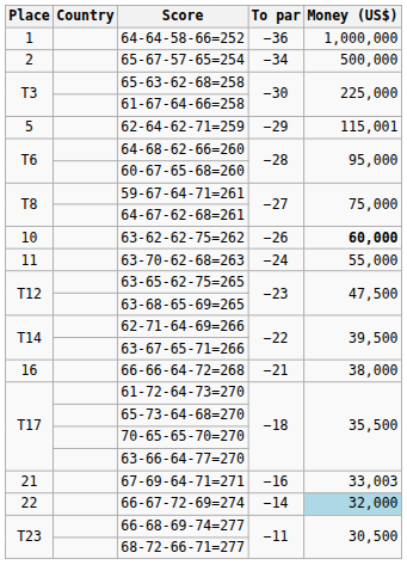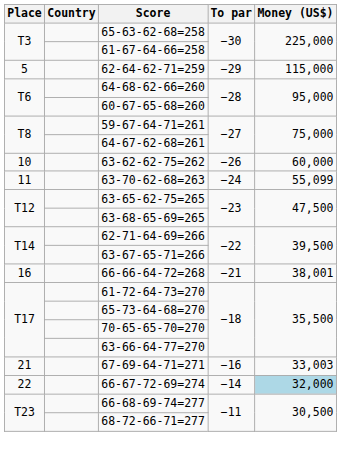 <table class="wikitable" style="font-size:95%;">
 <tr>
 <th>Place</th>
 <th>Country</th>
 <th>Score</th>
 <th>To par</th>
 <th>Money (US$)</th>
-</tr>
-<tr>
-<td align=center>1</td>
-<td></td>
-<td>64-64-58-66=252</td>
-<td align=center>−36</td>
-<td align=right>1,000,000</td>
-</tr>
-<tr>
-<td align=center>2</td>
-<td></td>
-<td>65-67-57-65=254</td>
-<td align=center>−34</td>
-<td align=right>500,000</td>
 </tr>
 <tr>
 <td align=center rowspan=2>T3</td>
 <td></td>
 <td>65-63-62-68=258</td>
 <td align=center rowspan=2>−30</td>
 <td align=right rowspan=2>225,000</td>
 </tr>
 <tr>
 <td></td>
 <td>61-67-64-66=258</td>
 </tr>
 <tr>
 <td align=center>5</td>
 <td></td>
 <td>62-64-62-71=259</td>
 <td align=center>−29</td>
-<td align=right>115,001</td>
+<td align=right>115,000</td>
 </tr>
 <tr>
 <td align=center rowspan=2>T6</td>
 <td></td>
 <td>64-68-62-66=260</td>
 <td align=center rowspan=2>−28</td>
 <td align=right rowspan=2>95,000</td>
 </tr>
 <tr>
 <td></td>
 <td>60-67-65-68=260</td>
 </tr>
 <tr>
 <td align=center rowspan=2>T8</td>
 <td></td>
 <td>59-67-64-71=261</td>
 <td align=center rowspan=2>−27</td>
 <td align=right rowspan=2>75,000</td>
 </tr>
 <tr>
 <td></td>
 <td>64-67-62-68=261</td>
 </tr>
 <tr>
 <td align=center>10</td>
 <td></td>
 <td>63-62-62-75=262</td>
 <td align=center>−26</td>
-<td align=right><strong>60,000</strong></td>
+<td align=right>60,000</td>
 </tr>
 <tr>
 <td align=center>11</td>
 <td></td>
 <td>63-70-62-68=263</td>
 <td align=center>−24</td>
-<td align=right>55,000</td>
+<td align=right>55,099</td>
 </tr>
 <tr>
 <td align=center rowspan=2>T12</td>
 <td></td>
 <td>63-65-62-75=265</td>
 <td align=center rowspan=2>−23</td>
 <td align=right rowspan=2>47,500</td>
 </tr>
 <tr>
 <td></td>
 <td>63-68-65-69=265</td>
 </tr>
 <tr>
 <td align=center rowspan=2>T14</td>
 <td></td>
 <td>62-71-64-69=266</td>
 <td align=center rowspan=2>−22</td>
 <td align=right rowspan=2>39,500</td>
 </tr>
 <tr>
 <td></td>
 <td>63-67-65-71=266</td>
 </tr>
 <tr>
 <td align=center>16</td>
 <td></td>
 <td>66-66-64-72=268</td>
 <td align=center>−21</td>
-<td align=right>38,000</td>
+<td align=right>38,001</td>
 </tr>
 <tr>
 <td align=center rowspan=4>T17</td>
 <td></td>
 <td>61-72-64-73=270</td>
 <td align=center rowspan=4>−18</td>
 <td align=right rowspan=4>35,500</td>
 </tr>
 <tr>
 <td></td>
 <td>65-73-64-68=270</td>
 </tr>
 <tr>
 <td></td>
 <td>70-65-65-70=270</td>
 </tr>
 <tr>
 <td></td>
 <td>63-66-64-77=270</td>
 </tr>
 <tr>
 <td align=center>21</td>
 <td></td>
 <td>67-69-64-71=271</td>
 <td align=center>−16</td>
 <td align=right>33,003</td>
 </tr>
 <tr>
 <td align=center>22</td>
 <td></td>
 <td>66-67-72-69=274</td>
 <td align=center>−14</td>
 <td align=right style="background: lightblue;">32,000</td>
 </tr>
 <tr>
 <td align=center rowspan=2>T23</td>
 <td></td>
 <td>66-68-69-74=277</td>
 <td align=center rowspan=2>−11</td>
 <td align=right rowspan=2>30,500</td>
 </tr>
 <tr>
 <td></td>
 <td>68-72-66-71=277</td>
 </tr>
 </table>
